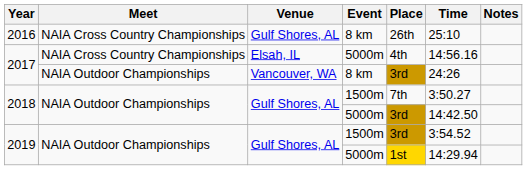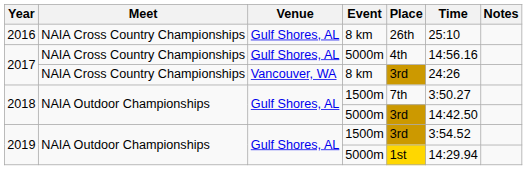 <table class="wikitable">
 <tr>
 <th>Year</th>
 <th>Meet</th>
 <th>Venue</th>
 <th>Event</th>
 <th>Place</th>
 <th>Time</th>
 <th>Notes</th>
 </tr>
 <tr>
 <td>2016</td>
 <td>NAIA Cross Country Championships</td>
 <td><a href='#'>Gulf Shores, AL</a></td>
 <td>8 km</td>
 <td>26th</td>
 <td>25:10</td>
 <td></td>
 </tr>
 <tr>
 <td rowspan="2">2017</td>
 <td>NAIA Cross Country Championships</td>
-<td><a href='#'>Elsah, IL</a></td>
+<td><a href='#'>Gulf Shores, AL</a></td>
 <td>5000m</td>
 <td>4th</td>
 <td>14:56.16</td>
 <td></td>
 </tr>
 <tr>
-<td>NAIA Outdoor Championships</td>
+<td>NAIA Cross Country Championships</td>
 <td><a href='#'>Vancouver, WA</a></td>
 <td>8 km</td>
 <td bgcolor="cc9900">3rd</td>
 <td>24:26</td>
 <td></td>
 </tr>
 <tr>
 <td rowspan="2">2018</td>
 <td rowspan="2">NAIA Outdoor Championships</td>
 <td rowspan="2"><a href='#'>Gulf Shores, AL</a></td>
 <td>1500m</td>
 <td>7th</td>
 <td>3:50.27</td>
 <td></td>
 </tr>
 <tr>
 <td>5000m</td>
 <td bgcolor="cc9900">3rd</td>
 <td>14:42.50</td>
 <td></td>
 </tr>
 <tr>
 <td rowspan="2">2019</td>
 <td rowspan="2">NAIA Outdoor Championships</td>
 <td rowspan="2"><a href='#'>Gulf Shores, AL</a></td>
 <td>1500m</td>
 <td bgcolor="cc9900">3rd</td>
 <td>3:54.52</td>
 <td></td>
 </tr>
 <tr>
 <td>5000m</td>
 <td bgcolor="gold">1st</td>
 <td>14:29.94</td>
 <td></td>
 </tr>
 </table>
